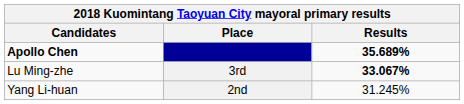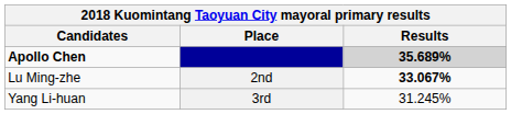 <table class="wikitable collapsible">
 <tr>
 <th colspan="5" width=600>2018 Kuomintang <a href='#'>Taoyuan City</a> mayoral primary results</th>
 </tr>
 <tr>
 <th width=80>Candidates</th>
 <th width=80>Place</th>
 <th width=80>Results</th>
 </tr>
 <tr>
 <td><strong>Apollo Chen</strong></td>
 <td style="background: #000099; text-align:center"><strong></strong></td>
-<td style="text-align:center"><strong>35.689%</strong></td>
+<td style="background: lightgrey; text-align:center"><strong>35.689%</strong></td>
 </tr>
 <tr>
 <td>Lu Ming-zhe</td>
-<td style="background: #f1f1f1; text-align:center">3rd</td>
+<td style="background: #f1f1f1; text-align:center">2nd</td>
 <td style="text-align:center"><strong>33.067%</strong></td>
 </tr>
 <tr>
 <td>Yang Li-huan</td>
-<td style="background: #f1f1f1; text-align:center">2nd</td>
+<td style="background: #f1f1f1; text-align:center">3rd</td>
 <td style="text-align:center">31.245%</td>
 </tr>
 </table>
